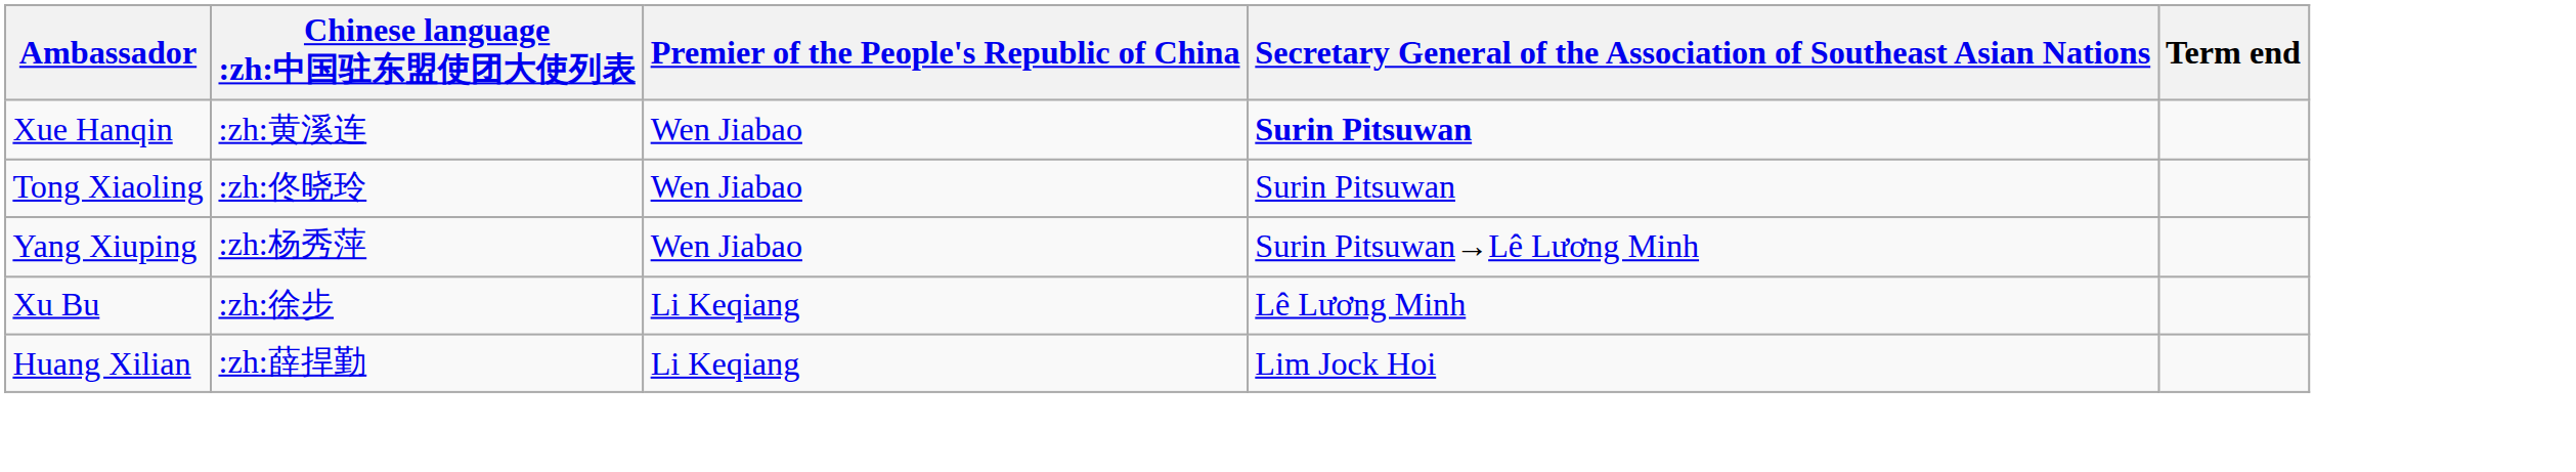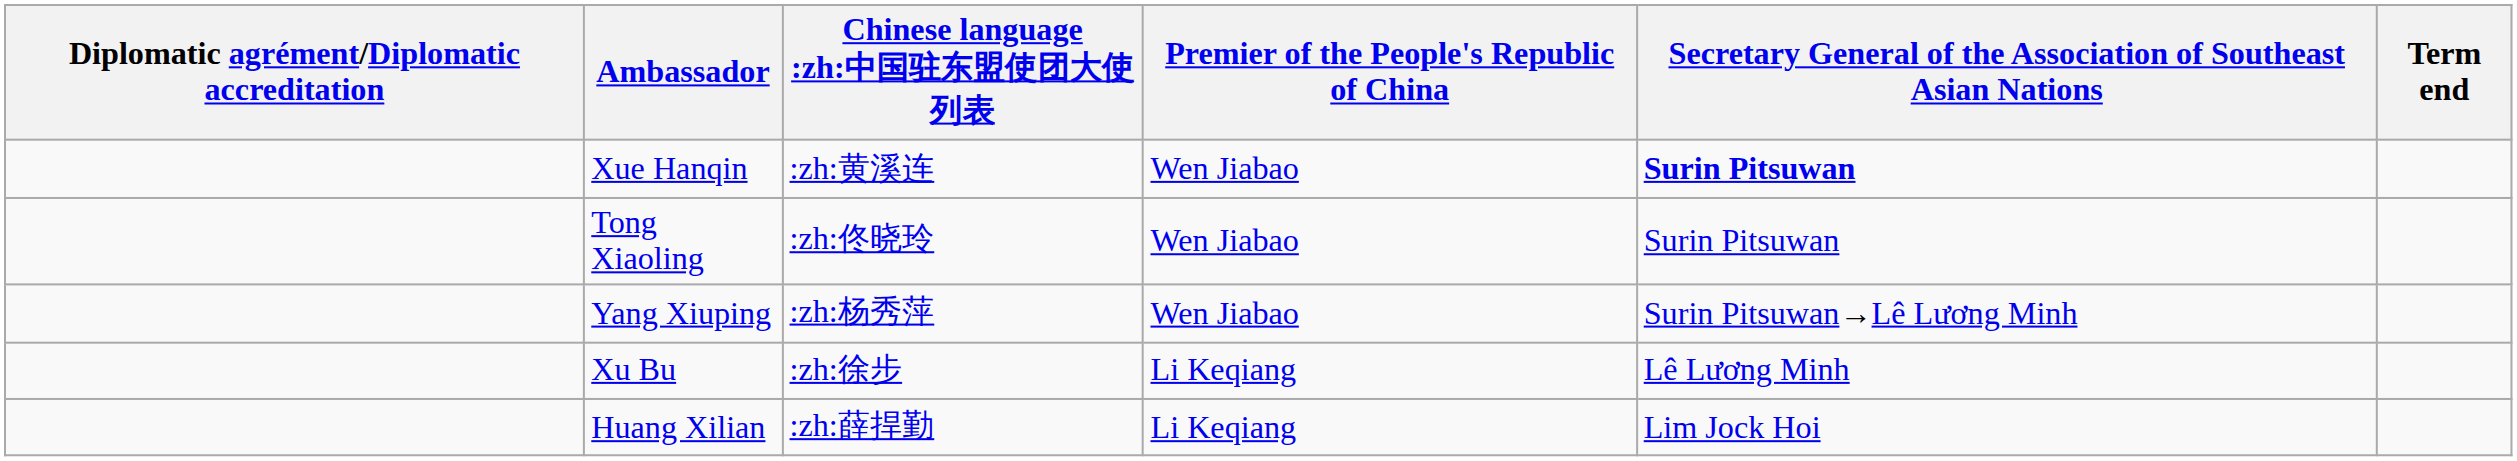 <table class="wikitable sortable">
 <tr>
+<th>Diplomatic <a href='#'>agrément</a>/<a href='#'>Diplomatic accreditation</a></th>
 <th><a href='#'>Ambassador</a></th>
 <th><a href='#'>Chinese language</a><br><a href='#'>:zh:中国驻东盟使团大使列表</a></th>
 <th><a href='#'>Premier of the People's Republic of China</a></th>
 <th><a href='#'>Secretary General of the Association of Southeast Asian Nations</a></th>
 <th>Term end</th>
 </tr>
 <tr>
+<td></td>
 <td><a href='#'>Xue Hanqin</a></td>
 <td><a href='#'>:zh:黄溪连</a></td>
 <td><a href='#'>Wen Jiabao</a></td>
 <td><strong><a href='#'>Surin Pitsuwan</a></strong></td>
 <td></td>
 </tr>
 <tr>
+<td></td>
 <td><a href='#'>Tong Xiaoling</a></td>
 <td><a href='#'>:zh:佟晓玲</a></td>
 <td><a href='#'>Wen Jiabao</a></td>
 <td><a href='#'>Surin Pitsuwan</a></td>
 <td></td>
 </tr>
 <tr>
+<td></td>
 <td><a href='#'>Yang Xiuping</a></td>
 <td><a href='#'>:zh:杨秀萍</a></td>
 <td><a href='#'>Wen Jiabao</a></td>
 <td><a href='#'>Surin Pitsuwan</a>→<a href='#'>Lê Lương Minh</a></td>
 <td></td>
 </tr>
 <tr>
+<td></td>
 <td><a href='#'>Xu Bu</a></td>
 <td><a href='#'>:zh:徐步</a></td>
 <td><a href='#'>Li Keqiang</a></td>
 <td><a href='#'>Lê Lương Minh</a></td>
 <td></td>
 </tr>
 <tr>
+<td></td>
 <td><a href='#'>Huang Xilian</a></td>
 <td><a href='#'>:zh:薛捍勤</a></td>
 <td><a href='#'>Li Keqiang</a></td>
 <td><a href='#'>Lim Jock Hoi</a></td>
 <td></td>
 </tr>
 </table>
